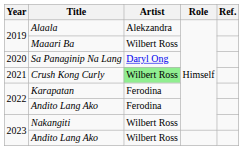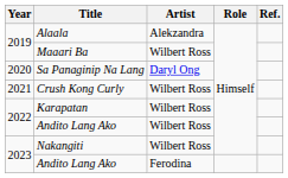 <table class="wikitable sortable plainrowheaders">
 <tr>
 <th scope="col">Year</th>
 <th>Title</th>
 <th>Artist</th>
 <th>Role</th>
 <th>Ref.</th>
 </tr>
 <tr>
 <td rowspan=2>2019</td>
 <td><em>Alaala</em></td>
 <td>Alekzandra</td>
 <td rowspan="7">Himself</td>
 <td></td>
 </tr>
 <tr>
 <td><em>Maaari Ba</em></td>
 <td>Wilbert Ross</td>
 <td></td>
 </tr>
 <tr>
 <td>2020</td>
 <td><em>Sa Panaginip Na Lang</em></td>
 <td><a href='#'>Daryl Ong</a></td>
 <td></td>
 </tr>
 <tr>
 <td>2021</td>
 <td><em>Crush Kong Curly</em></td>
-<td style="background: lightgreen;">Wilbert Ross</td>
+<td>Wilbert Ross</td>
 <td></td>
 </tr>
 <tr>
 <td rowspan=2>2022</td>
 <td><em>Karapatan</em></td>
-<td>Ferodina</td>
+<td>Wilbert Ross</td>
 <td></td>
 </tr>
 <tr>
 <td><em>Andito Lang Ako</em></td>
-<td>Ferodina</td>
+<td>Wilbert Ross</td>
 <td></td>
 </tr>
 <tr>
 <td rowspan=2>2023</td>
 <td><em>Nakangiti</em></td>
 <td>Wilbert Ross</td>
 <td></td>
 </tr>
 <tr>
 <td><em>Andito Lang Ako</em></td>
-<td>Wilbert Ross</td>
+<td>Ferodina</td>
 <td></td>
 </tr>
 </table>
